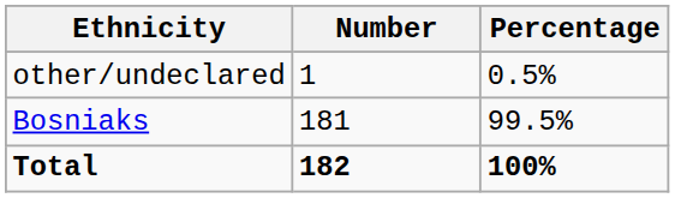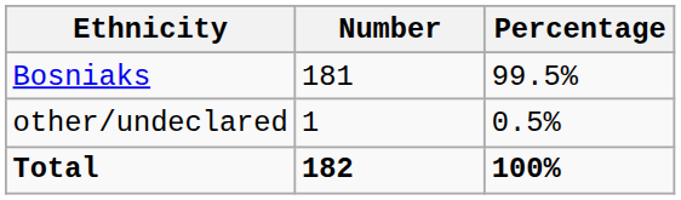 <table class="wikitable">
 <tr>
 <th width="100px">Ethnicity</th>
 <th width="80px">Number</th>
 <th width="80px">Percentage</th>
 </tr>
 <tr>
+<td><a href='#'>Bosniaks</a></td>
+<td>181</td>
+<td>99.5%</td>
+</tr>
+<tr>
 <td>other/undeclared</td>
 <td>1</td>
 <td>0.5%</td>
-</tr>
-<tr>
-<td><a href='#'>Bosniaks</a></td>
-<td>181</td>
-<td>99.5%</td>
 </tr>
 <tr>
 <td><strong>Total</strong></td>
 <td><strong>182</strong></td>
 <td><strong>100%</strong></td>
 </tr>
 </table>
